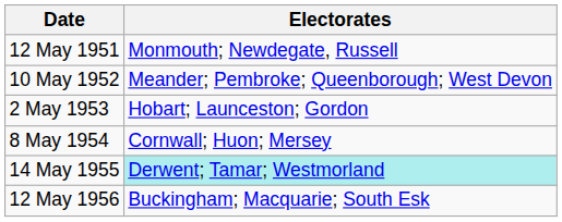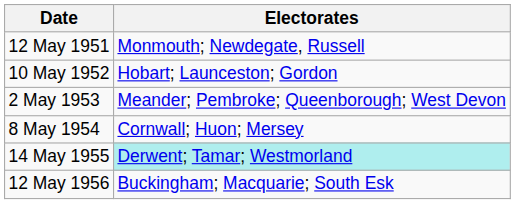 <table class=wikitable>
 <tr>
 <th>Date</th>
 <th>Electorates</th>
 </tr>
 <tr>
 <td>12 May 1951</td>
 <td><a href='#'>Monmouth</a>; <a href='#'>Newdegate</a>, <a href='#'>Russell</a></td>
 </tr>
 <tr>
 <td>10 May 1952</td>
-<td><a href='#'>Meander</a>; <a href='#'>Pembroke</a>; <a href='#'>Queenborough</a>; <a href='#'>West Devon</a></td>
+<td><a href='#'>Hobart</a>; <a href='#'>Launceston</a>; <a href='#'>Gordon</a></td>
 </tr>
 <tr>
 <td>2 May 1953</td>
-<td><a href='#'>Hobart</a>; <a href='#'>Launceston</a>; <a href='#'>Gordon</a></td>
+<td><a href='#'>Meander</a>; <a href='#'>Pembroke</a>; <a href='#'>Queenborough</a>; <a href='#'>West Devon</a></td>
 </tr>
 <tr>
 <td>8 May 1954</td>
 <td><a href='#'>Cornwall</a>; <a href='#'>Huon</a>; <a href='#'>Mersey</a></td>
 </tr>
 <tr>
 <td>14 May 1955</td>
 <td style="background: paleturquoise;"><a href='#'>Derwent</a>; <a href='#'>Tamar</a>; <a href='#'>Westmorland</a></td>
 </tr>
 <tr>
 <td>12 May 1956</td>
 <td><a href='#'>Buckingham</a>; <a href='#'>Macquarie</a>; <a href='#'>South Esk</a></td>
 </tr>
 </table>
